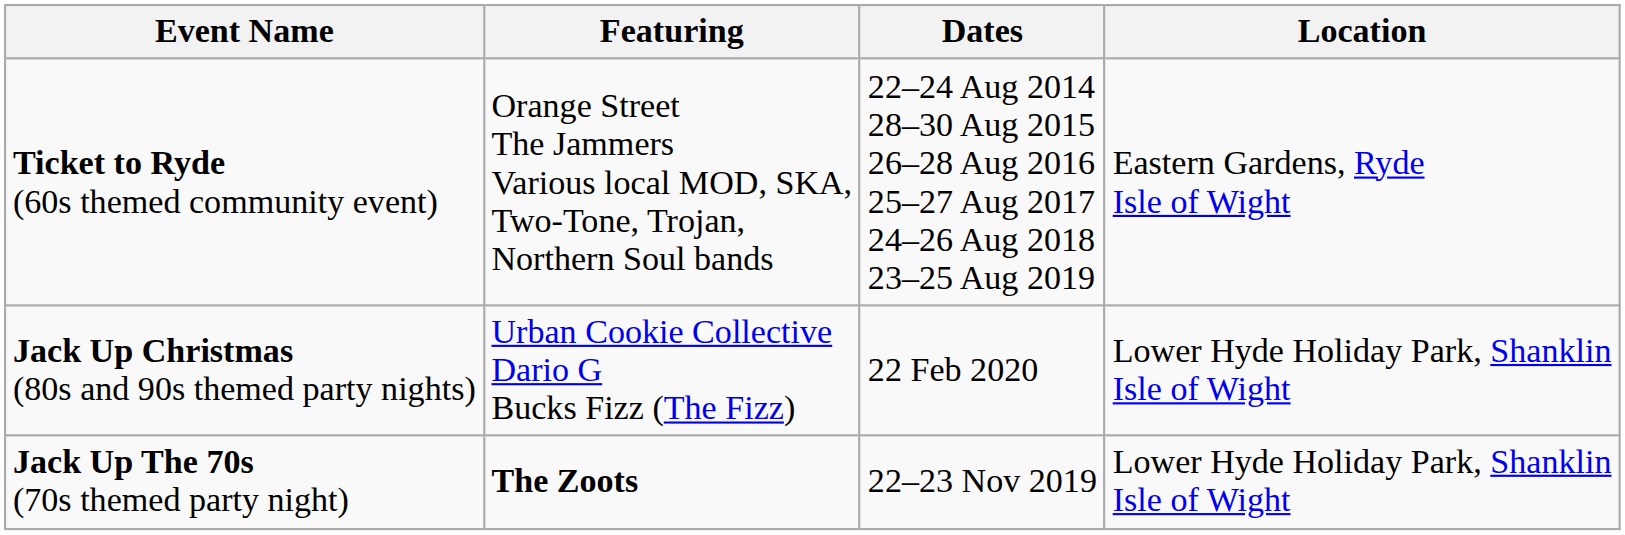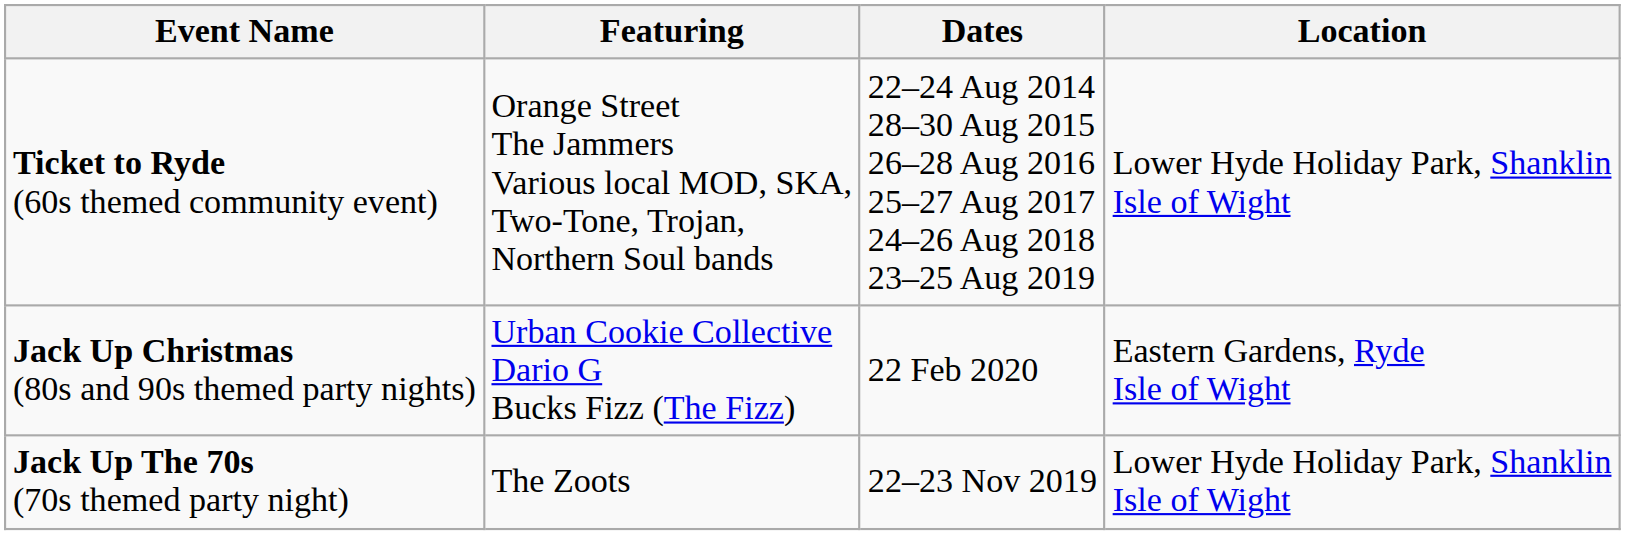 <table class="wikitable">
 <tr>
 <th>Event Name</th>
 <th>Featuring</th>
 <th>Dates</th>
 <th>Location</th>
 </tr>
 <tr>
 <td><strong>Ticket to Ryde</strong><br>(60s themed community event)</td>
 <td>Orange Street<br>The Jammers<br>Various local MOD, SKA,<br>Two-Tone, Trojan,<br>Northern Soul bands</td>
 <td>22–24 Aug 2014<br>28–30 Aug 2015<br>26–28 Aug 2016<br>25–27 Aug 2017<br>24–26 Aug 2018<br>23–25 Aug 2019</td>
-<td>Eastern Gardens, <a href='#'>Ryde</a><br><a href='#'>Isle of Wight</a></td>
+<td>Lower Hyde Holiday Park, <a href='#'>Shanklin</a><br><a href='#'>Isle of Wight</a></td>
 </tr>
 <tr>
 <td><strong>Jack Up Christmas</strong><br>(80s and 90s themed party nights)</td>
 <td><a href='#'>Urban Cookie Collective</a><br><a href='#'>Dario G</a><br>Bucks Fizz (<a href='#'>The Fizz</a>)</td>
 <td>22 Feb 2020</td>
-<td>Lower Hyde Holiday Park, <a href='#'>Shanklin</a><br><a href='#'>Isle of Wight</a></td>
+<td>Eastern Gardens, <a href='#'>Ryde</a><br><a href='#'>Isle of Wight</a></td>
 </tr>
 <tr>
 <td><strong>Jack Up The 70s</strong><br>(70s themed party night)</td>
-<td><strong>The Zoots</strong></td>
+<td>The Zoots</td>
 <td>22–23 Nov 2019</td>
 <td>Lower Hyde Holiday Park, <a href='#'>Shanklin</a><br><a href='#'>Isle of Wight</a></td>
 </tr>
 </table>
